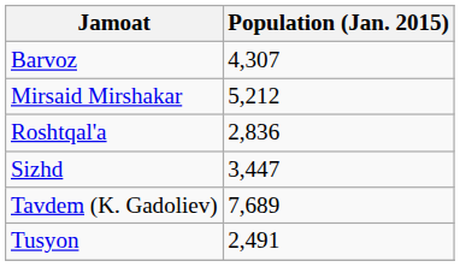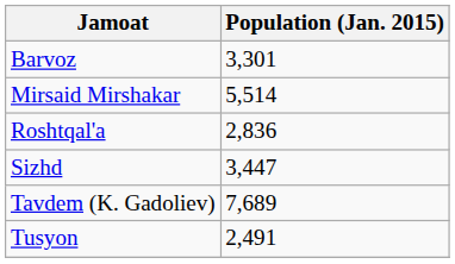 <table class="wikitable sortable">
 <tr>
 <th>Jamoat</th>
 <th>Population (Jan. 2015)</th>
 </tr>
 <tr>
 <td><a href='#'>Barvoz</a></td>
-<td>4,307</td>
+<td>3,301</td>
 </tr>
 <tr>
 <td><a href='#'>Mirsaid Mirshakar</a></td>
-<td>5,212</td>
+<td>5,514</td>
 </tr>
 <tr>
 <td><a href='#'>Roshtqal'a</a></td>
 <td>2,836</td>
 </tr>
 <tr>
 <td><a href='#'>Sizhd</a></td>
 <td>3,447</td>
 </tr>
 <tr>
 <td><a href='#'>Tavdem</a> (K. Gadoliev)</td>
 <td>7,689</td>
 </tr>
 <tr>
 <td><a href='#'>Tusyon</a></td>
 <td>2,491</td>
 </tr>
 <tr>
 </tr>
 </table>
